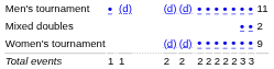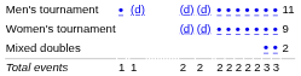 <table>
 <tr>
 <td align=left>Men's tournament</td>
 <td><big><strong><a href='#'>•</a></strong></big></td>
 <td></td>
 <td><a href='#'>(d)</a></td>
 <td></td>
 <td></td>
 <td></td>
 <td></td>
 <td></td>
 <td></td>
 <td></td>
 <td></td>
 <td></td>
 <td></td>
 <td></td>
 <td><a href='#'>(d)</a></td>
 <td><a href='#'>(d)</a></td>
 <td></td>
 <td><big><strong><a href='#'>•</a></strong></big></td>
 <td><big><strong><a href='#'>•</a></strong></big></td>
 <td><big><strong><a href='#'>•</a></strong></big></td>
 <td><big><strong><a href='#'>•</a></strong></big></td>
 <td><big><strong><a href='#'>•</a></strong></big></td>
 <td><big><strong><a href='#'>•</a></strong></big></td>
 <td><big><strong><a href='#'>•</a></strong></big></td>
 <td>11</td>
 </tr>
 <tr>
+<td align=left>Women's tournament</td>
+<td></td>
+<td></td>
+<td></td>
+<td></td>
+<td></td>
+<td></td>
+<td></td>
+<td></td>
+<td></td>
+<td></td>
+<td></td>
+<td></td>
+<td></td>
+<td></td>
+<td><a href='#'>(d)</a></td>
+<td><a href='#'>(d)</a></td>
+<td></td>
+<td><big><strong><a href='#'>•</a></strong></big></td>
+<td><big><strong><a href='#'>•</a></strong></big></td>
+<td><big><strong><a href='#'>•</a></strong></big></td>
+<td><big><strong><a href='#'>•</a></strong></big></td>
+<td><big><strong><a href='#'>•</a></strong></big></td>
+<td><big><strong><a href='#'>•</a></strong></big></td>
+<td><big><strong><a href='#'>•</a></strong></big></td>
+<td>9</td>
+</tr>
+<tr>
 <td align=left>Mixed doubles</td>
 <td></td>
 <td></td>
 <td></td>
 <td></td>
 <td></td>
 <td></td>
 <td></td>
 <td></td>
 <td></td>
 <td></td>
 <td></td>
 <td></td>
 <td></td>
 <td></td>
 <td></td>
 <td></td>
 <td></td>
 <td></td>
 <td></td>
 <td></td>
 <td></td>
 <td></td>
 <td><big><strong><a href='#'>•</a></strong></big></td>
 <td><big><strong><a href='#'>•</a></strong></big></td>
 <td>2</td>
-</tr>
-<tr>
-<td align=left>Women's tournament</td>
-<td></td>
-<td></td>
-<td></td>
-<td></td>
-<td></td>
-<td></td>
-<td></td>
-<td></td>
-<td></td>
-<td></td>
-<td></td>
-<td></td>
-<td></td>
-<td></td>
-<td><a href='#'>(d)</a></td>
-<td><a href='#'>(d)</a></td>
-<td></td>
-<td><big><strong><a href='#'>•</a></strong></big></td>
-<td><big><strong><a href='#'>•</a></strong></big></td>
-<td><big><strong><a href='#'>•</a></strong></big></td>
-<td><big><strong><a href='#'>•</a></strong></big></td>
-<td><big><strong><a href='#'>•</a></strong></big></td>
-<td><big><strong><a href='#'>•</a></strong></big></td>
-<td><big><strong><a href='#'>•</a></strong></big></td>
-<td>9</td>
 </tr>
 <tr bgcolor=lightgray>
 <td></td>
 <td></td>
 <td></td>
 <td></td>
 <td></td>
 <td></td>
 <td></td>
 <td></td>
 <td></td>
 <td></td>
 <td></td>
 <td></td>
 <td></td>
 <td></td>
 <td></td>
 <td></td>
 <td></td>
 <td></td>
 <td></td>
 <td></td>
 <td></td>
 <td></td>
 <td></td>
 <td></td>
 <td></td>
 <td></td>
 </tr>
 <tr>
 <td><em>Total events</em></td>
 <td>1</td>
 <td></td>
 <td>1</td>
 <td></td>
 <td></td>
 <td></td>
 <td></td>
 <td></td>
 <td></td>
 <td></td>
 <td></td>
 <td></td>
 <td></td>
 <td></td>
 <td>2</td>
 <td>2</td>
 <td></td>
 <td>2</td>
 <td>2</td>
 <td>2</td>
 <td>2</td>
 <td>2</td>
 <td>3</td>
 <td>3</td>
 </tr>
 </table>
